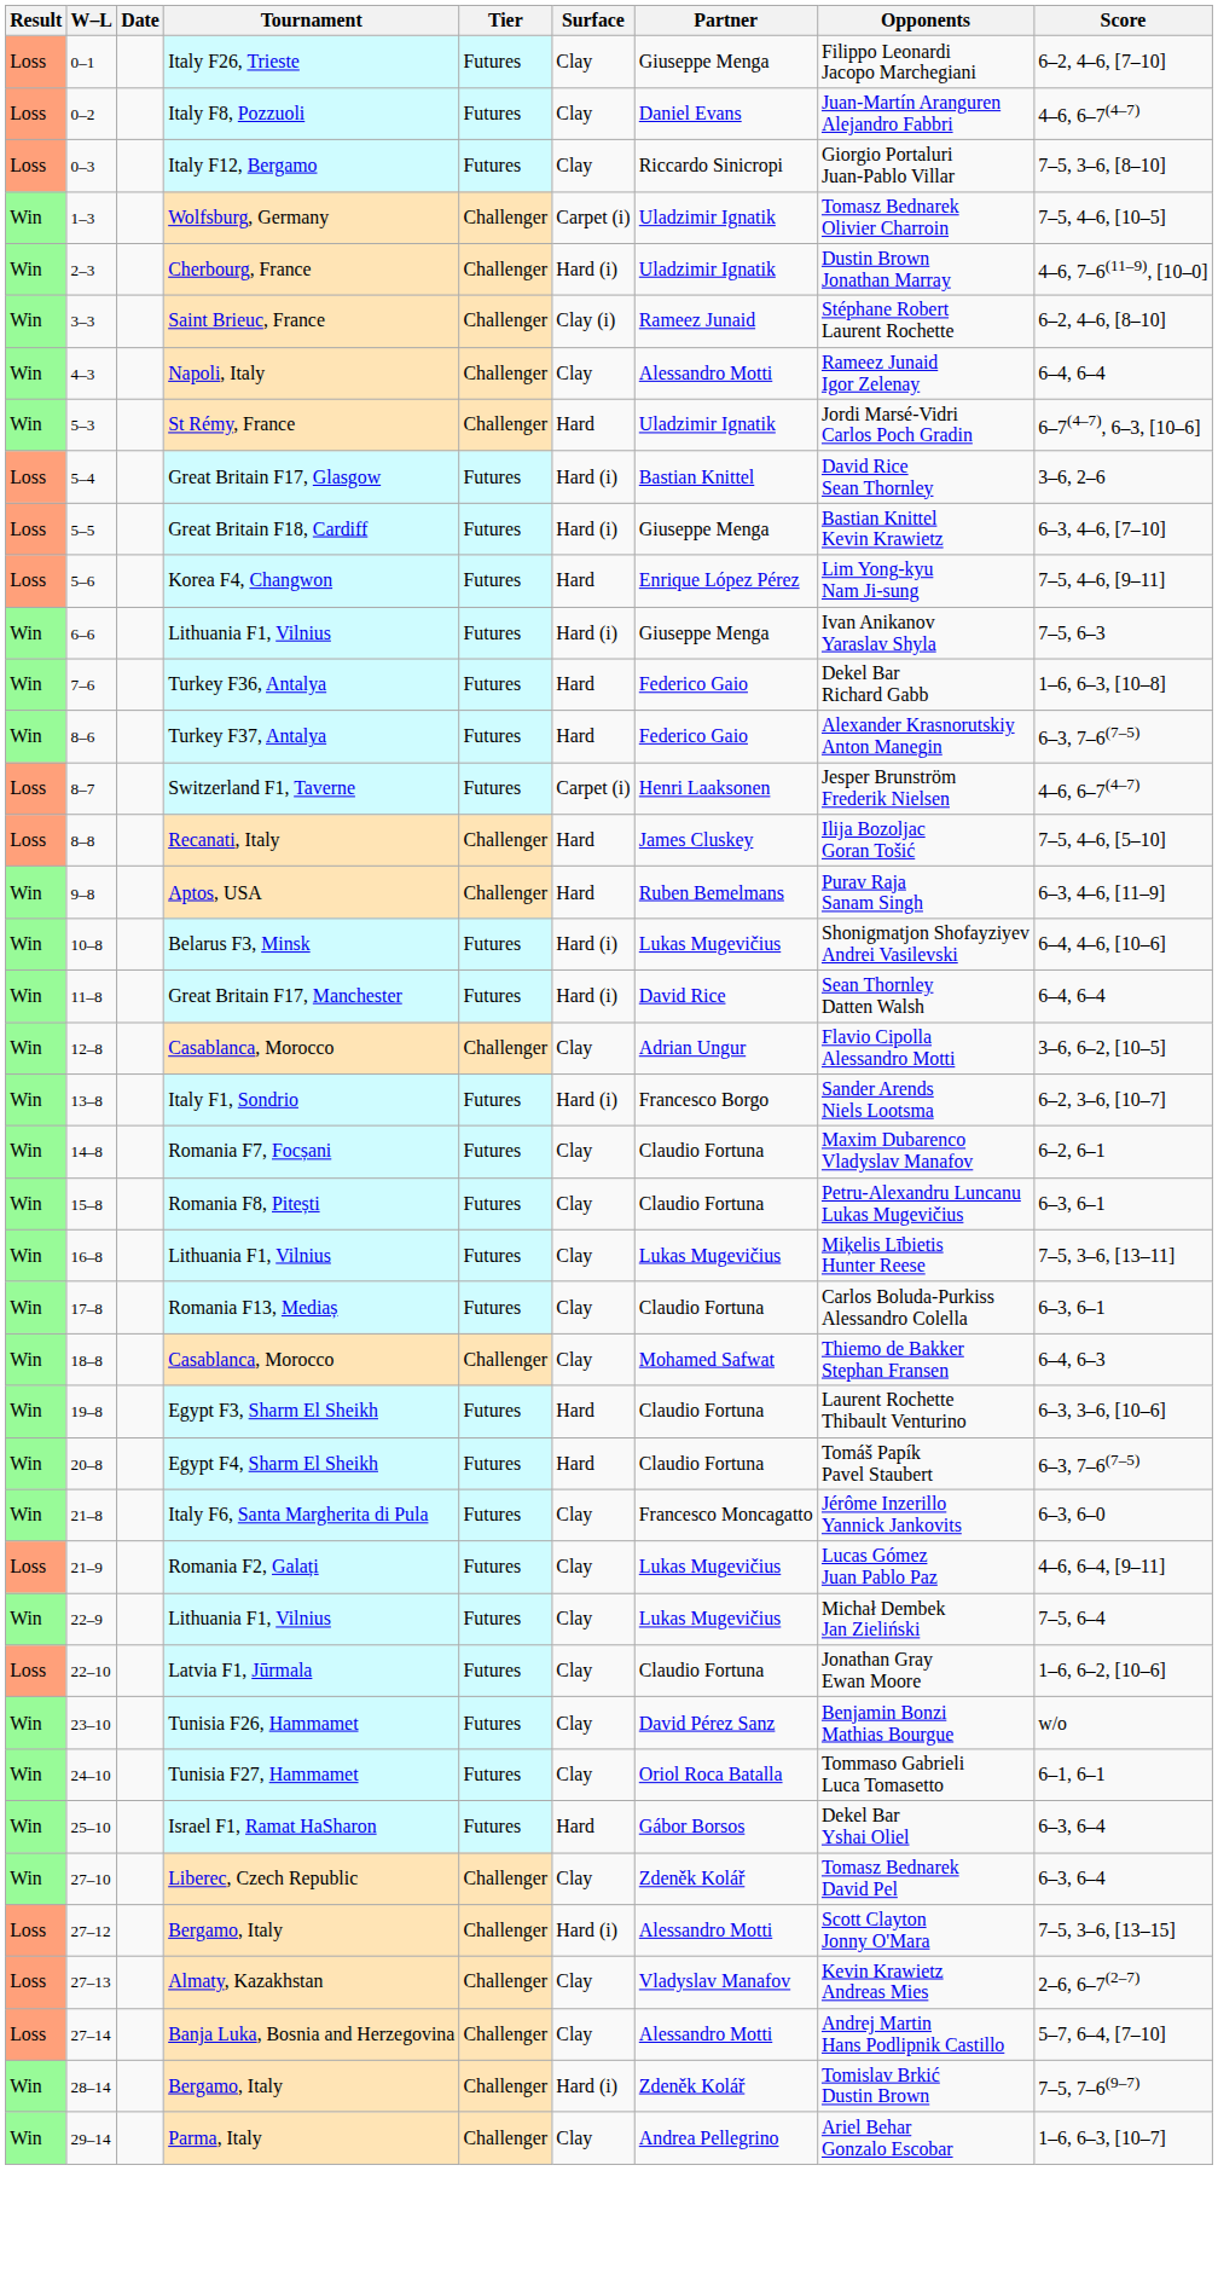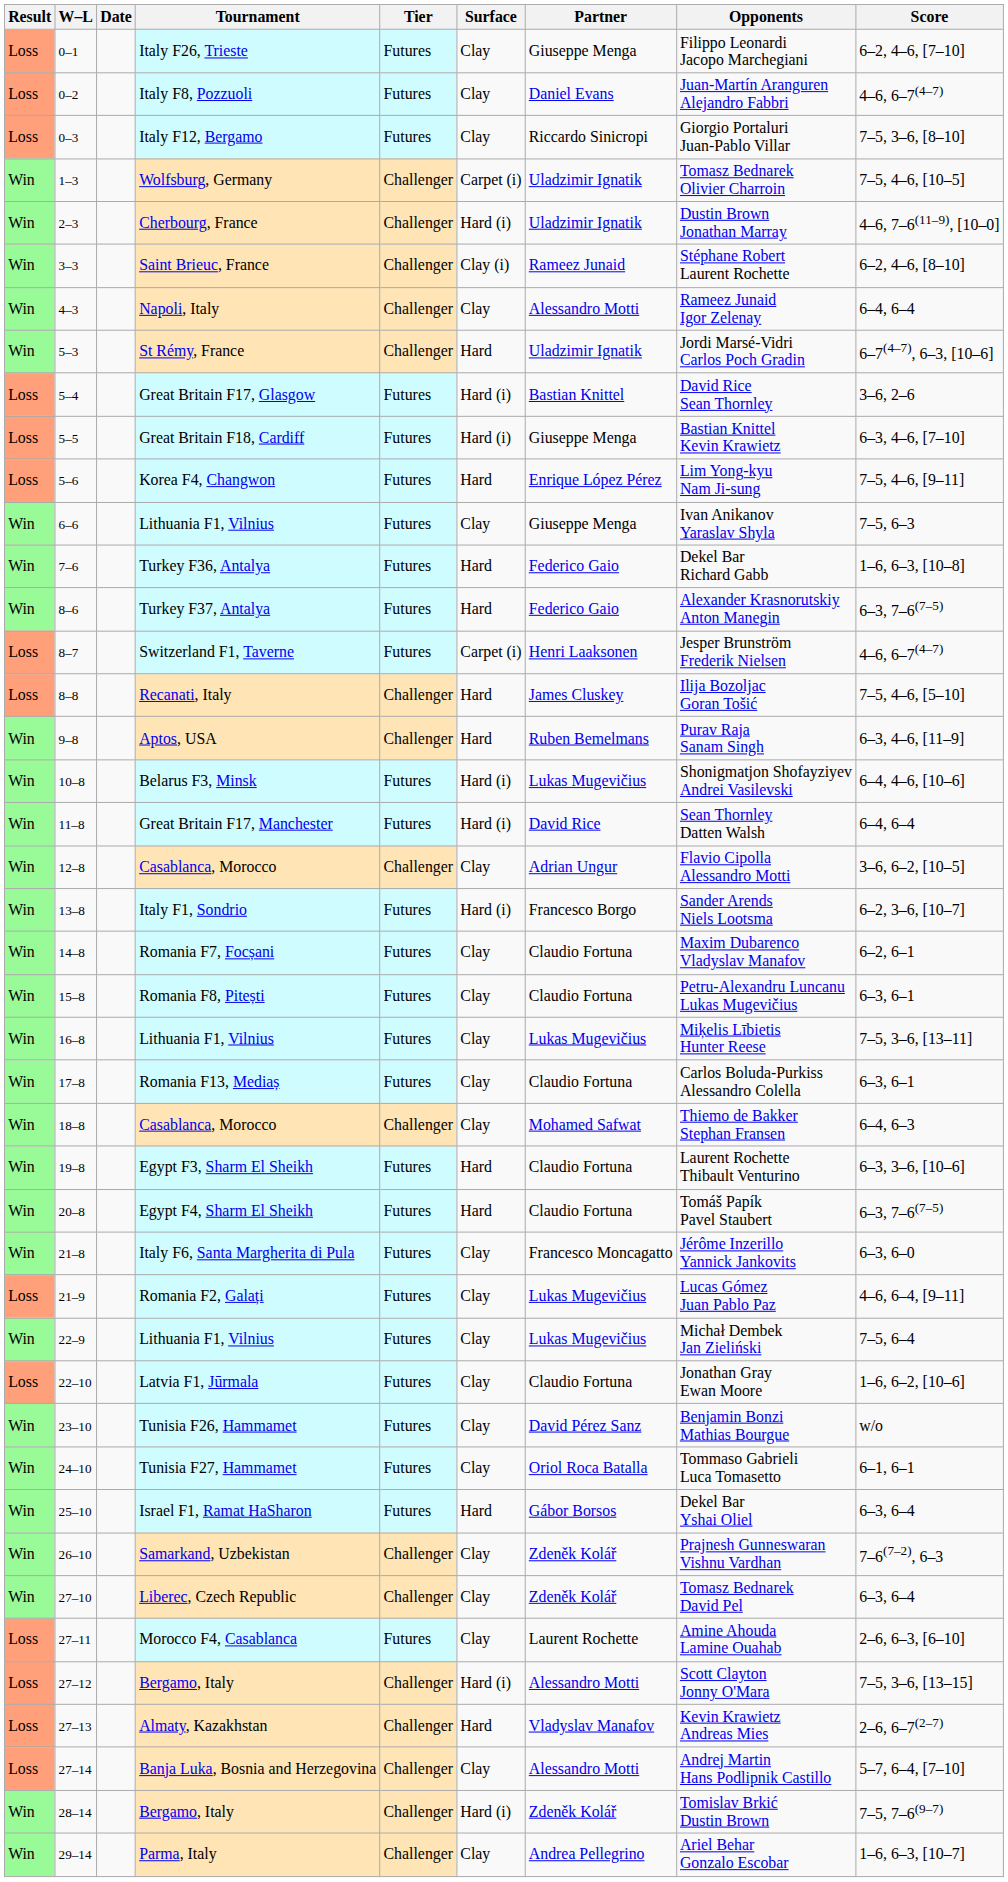 <table class="sortable wikitable">
 <tr>
 <th>Result</th>
 <th class="unsortable">W–L</th>
 <th>Date</th>
 <th>Tournament</th>
 <th>Tier</th>
 <th>Surface</th>
 <th>Partner</th>
 <th>Opponents</th>
 <th class="unsortable">Score</th>
 </tr>
 <tr>
 <td bgcolor=FFA07A>Loss</td>
 <td><small>0–1</small></td>
 <td></td>
 <td style="background:#cffcff;">Italy F26, <a href='#'>Trieste</a></td>
 <td style="background:#cffcff;">Futures</td>
 <td>Clay</td>
 <td> Giuseppe Menga</td>
 <td> Filippo Leonardi<br> Jacopo Marchegiani</td>
 <td>6–2, 4–6, [7–10]</td>
 </tr>
 <tr>
 <td bgcolor=FFA07A>Loss</td>
 <td><small>0–2</small></td>
 <td></td>
 <td style="background:#cffcff;">Italy F8, <a href='#'>Pozzuoli</a></td>
 <td style="background:#cffcff;">Futures</td>
 <td>Clay</td>
 <td> <a href='#'>Daniel Evans</a></td>
 <td> <a href='#'>Juan-Martín Aranguren</a> <br> <a href='#'>Alejandro Fabbri</a></td>
 <td>4–6, 6–7<sup>(4–7)</sup></td>
 </tr>
 <tr>
 <td bgcolor=FFA07A>Loss</td>
 <td><small>0–3</small></td>
 <td></td>
 <td style="background:#cffcff;">Italy F12, <a href='#'>Bergamo</a></td>
 <td style="background:#cffcff;">Futures</td>
 <td>Clay</td>
 <td> Riccardo Sinicropi</td>
 <td> Giorgio Portaluri <br> Juan-Pablo Villar</td>
 <td>7–5, 3–6, [8–10]</td>
 </tr>
 <tr>
 <td bgcolor=98FB98>Win</td>
 <td><small>1–3</small></td>
 <td><a href='#'></a></td>
 <td style="background:moccasin;"><a href='#'>Wolfsburg</a>, Germany</td>
 <td style="background:moccasin;">Challenger</td>
 <td>Carpet (i)</td>
 <td> <a href='#'>Uladzimir Ignatik</a></td>
 <td> <a href='#'>Tomasz Bednarek</a> <br> <a href='#'>Olivier Charroin</a></td>
 <td>7–5, 4–6, [10–5]</td>
 </tr>
 <tr>
 <td bgcolor=98FB98>Win</td>
 <td><small>2–3</small></td>
 <td><a href='#'></a></td>
 <td style="background:moccasin;"><a href='#'>Cherbourg</a>, France</td>
 <td style="background:moccasin;">Challenger</td>
 <td>Hard (i)</td>
 <td> <a href='#'>Uladzimir Ignatik</a></td>
 <td> <a href='#'>Dustin Brown</a> <br> <a href='#'>Jonathan Marray</a></td>
 <td>4–6, 7–6<sup>(11–9)</sup>, [10–0]</td>
 </tr>
 <tr>
 <td bgcolor=98FB98>Win</td>
 <td><small>3–3</small></td>
 <td><a href='#'></a></td>
 <td style="background:moccasin;"><a href='#'>Saint Brieuc</a>, France</td>
 <td style="background:moccasin;">Challenger</td>
 <td>Clay (i)</td>
 <td> <a href='#'>Rameez Junaid</a></td>
 <td> <a href='#'>Stéphane Robert</a> <br> Laurent Rochette</td>
 <td>6–2, 4–6, [8–10]</td>
 </tr>
 <tr>
 <td bgcolor=98FB98>Win</td>
 <td><small>4–3</small></td>
 <td><a href='#'></a></td>
 <td style="background:moccasin;"><a href='#'>Napoli</a>, Italy</td>
 <td style="background:moccasin;">Challenger</td>
 <td>Clay</td>
 <td> <a href='#'>Alessandro Motti</a></td>
 <td> <a href='#'>Rameez Junaid</a> <br> <a href='#'>Igor Zelenay</a></td>
 <td>6–4, 6–4</td>
 </tr>
 <tr>
 <td bgcolor=98FB98>Win</td>
 <td><small>5–3</small></td>
 <td><a href='#'></a></td>
 <td style="background:moccasin;"><a href='#'>St Rémy</a>, France</td>
 <td style="background:moccasin;">Challenger</td>
 <td>Hard</td>
 <td> <a href='#'>Uladzimir Ignatik</a></td>
 <td> Jordi Marsé-Vidri <br> <a href='#'>Carlos Poch Gradin</a></td>
 <td>6–7<sup>(4–7)</sup>, 6–3, [10–6]</td>
 </tr>
 <tr>
 <td bgcolor=FFA07A>Loss</td>
 <td><small>5–4</small></td>
 <td></td>
 <td style="background:#cffcff;">Great Britain F17, <a href='#'>Glasgow</a></td>
 <td style="background:#cffcff;">Futures</td>
 <td>Hard (i)</td>
 <td> <a href='#'>Bastian Knittel</a></td>
 <td> <a href='#'>David Rice</a> <br> <a href='#'>Sean Thornley</a></td>
 <td>3–6, 2–6</td>
 </tr>
 <tr>
 <td bgcolor=FFA07A>Loss</td>
 <td><small>5–5</small></td>
 <td></td>
 <td style="background:#cffcff;">Great Britain F18, <a href='#'>Cardiff</a></td>
 <td style="background:#cffcff;">Futures</td>
 <td>Hard (i)</td>
 <td> Giuseppe Menga</td>
 <td> <a href='#'>Bastian Knittel</a> <br> <a href='#'>Kevin Krawietz</a></td>
 <td>6–3, 4–6, [7–10]</td>
 </tr>
 <tr>
 <td bgcolor=FFA07A>Loss</td>
 <td><small>5–6</small></td>
 <td></td>
 <td style="background:#cffcff;">Korea F4, <a href='#'>Changwon</a></td>
 <td style="background:#cffcff;">Futures</td>
 <td>Hard</td>
 <td> <a href='#'>Enrique López Pérez</a></td>
 <td> <a href='#'>Lim Yong-kyu</a><br> <a href='#'>Nam Ji-sung</a></td>
 <td>7–5, 4–6, [9–11]</td>
 </tr>
 <tr>
 <td bgcolor=98FB98>Win</td>
 <td><small>6–6</small></td>
 <td></td>
 <td style="background:#cffcff;">Lithuania F1, <a href='#'>Vilnius</a></td>
 <td style="background:#cffcff;">Futures</td>
-<td>Hard (i)</td>
+<td>Clay</td>
 <td> Giuseppe Menga</td>
 <td> Ivan Anikanov <br> <a href='#'>Yaraslav Shyla</a></td>
 <td>7–5, 6–3</td>
 </tr>
 <tr>
 <td bgcolor=98FB98>Win</td>
 <td><small>7–6</small></td>
 <td></td>
 <td style="background:#cffcff;">Turkey F36, <a href='#'>Antalya</a></td>
 <td style="background:#cffcff;">Futures</td>
 <td>Hard</td>
 <td> <a href='#'>Federico Gaio</a></td>
 <td> Dekel Bar<br> Richard Gabb</td>
 <td>1–6, 6–3, [10–8]</td>
 </tr>
 <tr>
 <td bgcolor=98FB98>Win</td>
 <td><small>8–6</small></td>
 <td></td>
 <td style="background:#cffcff;">Turkey F37, <a href='#'>Antalya</a></td>
 <td style="background:#cffcff;">Futures</td>
 <td>Hard</td>
 <td> <a href='#'>Federico Gaio</a></td>
 <td> <a href='#'>Alexander Krasnorutskiy</a><br> <a href='#'>Anton Manegin</a></td>
 <td>6–3, 7–6<sup>(7–5)</sup></td>
 </tr>
 <tr>
 <td bgcolor=FFA07A>Loss</td>
 <td><small>8–7</small></td>
 <td></td>
 <td style="background:#cffcff;">Switzerland F1, <a href='#'>Taverne</a></td>
 <td style="background:#cffcff;">Futures</td>
 <td>Carpet (i)</td>
 <td> <a href='#'>Henri Laaksonen</a></td>
 <td> Jesper Brunström<br> <a href='#'>Frederik Nielsen</a></td>
 <td>4–6, 6–7<sup>(4–7)</sup></td>
 </tr>
 <tr>
 <td bgcolor=FFA07A>Loss</td>
 <td><small>8–8</small></td>
 <td><a href='#'></a></td>
 <td style="background:moccasin;"><a href='#'>Recanati</a>, Italy</td>
 <td style="background:moccasin;">Challenger</td>
 <td>Hard</td>
 <td> <a href='#'>James Cluskey</a></td>
 <td> <a href='#'>Ilija Bozoljac</a><br> <a href='#'>Goran Tošić</a></td>
 <td>7–5, 4–6, [5–10]</td>
 </tr>
 <tr>
 <td bgcolor=98FB98>Win</td>
 <td><small>9–8</small></td>
 <td><a href='#'></a></td>
 <td style="background:moccasin;"><a href='#'>Aptos</a>, USA</td>
 <td style="background:moccasin;">Challenger</td>
 <td>Hard</td>
 <td> <a href='#'>Ruben Bemelmans</a></td>
 <td> <a href='#'>Purav Raja</a> <br> <a href='#'>Sanam Singh</a></td>
 <td>6–3, 4–6, [11–9]</td>
 </tr>
 <tr>
 <td bgcolor=98FB98>Win</td>
 <td><small>10–8</small></td>
 <td></td>
 <td style="background:#cffcff;">Belarus F3, <a href='#'>Minsk</a></td>
 <td style="background:#cffcff;">Futures</td>
 <td>Hard (i)</td>
 <td> <a href='#'>Lukas Mugevičius</a></td>
 <td> Shonigmatjon Shofayziyev<br> <a href='#'>Andrei Vasilevski</a></td>
 <td>6–4, 4–6, [10–6]</td>
 </tr>
 <tr>
 <td bgcolor=98FB98>Win</td>
 <td><small>11–8</small></td>
 <td></td>
 <td style="background:#cffcff;">Great Britain F17, <a href='#'>Manchester</a></td>
 <td style="background:#cffcff;">Futures</td>
 <td>Hard (i)</td>
 <td> <a href='#'>David Rice</a></td>
 <td> <a href='#'>Sean Thornley</a> <br> Datten Walsh</td>
 <td>6–4, 6–4</td>
 </tr>
 <tr>
 <td bgcolor=98FB98>Win</td>
 <td><small>12–8</small></td>
 <td><a href='#'></a></td>
 <td style="background:moccasin;"><a href='#'>Casablanca</a>, Morocco</td>
 <td style="background:moccasin;">Challenger</td>
 <td>Clay</td>
 <td> <a href='#'>Adrian Ungur</a></td>
 <td> <a href='#'>Flavio Cipolla</a> <br> <a href='#'>Alessandro Motti</a></td>
 <td>3–6, 6–2, [10–5]</td>
 </tr>
 <tr>
 <td bgcolor=98FB98>Win</td>
 <td><small>13–8</small></td>
 <td></td>
 <td style="background:#cffcff;">Italy F1, <a href='#'>Sondrio</a></td>
 <td style="background:#cffcff;">Futures</td>
 <td>Hard (i)</td>
 <td> Francesco Borgo</td>
 <td> <a href='#'>Sander Arends</a><br> <a href='#'>Niels Lootsma</a></td>
 <td>6–2, 3–6, [10–7]</td>
 </tr>
 <tr>
 <td bgcolor=98FB98>Win</td>
 <td><small>14–8</small></td>
 <td></td>
 <td style="background:#cffcff;">Romania F7, <a href='#'>Focșani</a></td>
 <td style="background:#cffcff;">Futures</td>
 <td>Clay</td>
 <td> Claudio Fortuna</td>
 <td> <a href='#'>Maxim Dubarenco</a><br> <a href='#'>Vladyslav Manafov</a></td>
 <td>6–2, 6–1</td>
 </tr>
 <tr>
 <td bgcolor=98FB98>Win</td>
 <td><small>15–8</small></td>
 <td></td>
 <td style="background:#cffcff;">Romania F8, <a href='#'>Pitești</a></td>
 <td style="background:#cffcff;">Futures</td>
 <td>Clay</td>
 <td> Claudio Fortuna</td>
 <td> <a href='#'>Petru-Alexandru Luncanu</a><br> <a href='#'>Lukas Mugevičius</a></td>
 <td>6–3, 6–1</td>
 </tr>
 <tr>
 <td bgcolor=98FB98>Win</td>
 <td><small>16–8</small></td>
 <td></td>
 <td style="background:#cffcff;">Lithuania F1, <a href='#'>Vilnius</a></td>
 <td style="background:#cffcff;">Futures</td>
 <td>Clay</td>
 <td> <a href='#'>Lukas Mugevičius</a></td>
 <td> <a href='#'>Miķelis Lībietis</a><br> <a href='#'>Hunter Reese</a></td>
 <td>7–5, 3–6, [13–11]</td>
 </tr>
 <tr>
 <td bgcolor=98FB98>Win</td>
 <td><small>17–8</small></td>
 <td></td>
 <td style="background:#cffcff;">Romania F13, <a href='#'>Mediaș</a></td>
 <td style="background:#cffcff;">Futures</td>
 <td>Clay</td>
 <td> Claudio Fortuna</td>
 <td> Carlos Boluda-Purkiss<br> Alessandro Colella</td>
 <td>6–3, 6–1</td>
 </tr>
 <tr>
 <td bgcolor=98FB98>Win</td>
 <td><small>18–8</small></td>
 <td><a href='#'></a></td>
 <td style="background:moccasin;"><a href='#'>Casablanca</a>, Morocco</td>
 <td style="background:moccasin;">Challenger</td>
 <td>Clay</td>
 <td> <a href='#'>Mohamed Safwat</a></td>
 <td> <a href='#'>Thiemo de Bakker</a><br> <a href='#'>Stephan Fransen</a></td>
 <td>6–4, 6–3</td>
 </tr>
 <tr>
 <td bgcolor=98FB98>Win</td>
 <td><small>19–8</small></td>
 <td></td>
 <td style="background:#cffcff;">Egypt F3, <a href='#'>Sharm El Sheikh</a></td>
 <td style="background:#cffcff;">Futures</td>
 <td>Hard</td>
 <td> Claudio Fortuna</td>
 <td> Laurent Rochette<br> Thibault Venturino</td>
 <td>6–3, 3–6, [10–6]</td>
 </tr>
 <tr>
 <td bgcolor=98FB98>Win</td>
 <td><small>20–8</small></td>
 <td></td>
 <td style="background:#cffcff;">Egypt F4, <a href='#'>Sharm El Sheikh</a></td>
 <td style="background:#cffcff;">Futures</td>
 <td>Hard</td>
 <td> Claudio Fortuna</td>
 <td> Tomáš Papík<br> Pavel Staubert</td>
 <td>6–3, 7–6<sup>(7–5)</sup></td>
 </tr>
 <tr>
 <td bgcolor=98FB98>Win</td>
 <td><small>21–8</small></td>
 <td></td>
 <td style="background:#cffcff;">Italy F6, <a href='#'>Santa Margherita di Pula</a></td>
 <td style="background:#cffcff;">Futures</td>
 <td>Clay</td>
 <td> Francesco Moncagatto</td>
 <td> <a href='#'>Jérôme Inzerillo</a><br> <a href='#'>Yannick Jankovits</a></td>
 <td>6–3, 6–0</td>
 </tr>
 <tr>
 <td bgcolor=FFA07A>Loss</td>
 <td><small>21–9</small></td>
 <td></td>
 <td style="background:#cffcff;">Romania F2, <a href='#'>Galați</a></td>
 <td style="background:#cffcff;">Futures</td>
 <td>Clay</td>
 <td> <a href='#'>Lukas Mugevičius</a></td>
 <td> <a href='#'>Lucas Gómez</a><br> <a href='#'>Juan Pablo Paz</a></td>
 <td>4–6, 6–4, [9–11]</td>
 </tr>
 <tr>
 <td bgcolor=98FB98>Win</td>
 <td><small>22–9</small></td>
 <td></td>
 <td style="background:#cffcff;">Lithuania F1, <a href='#'>Vilnius</a></td>
 <td style="background:#cffcff;">Futures</td>
 <td>Clay</td>
 <td> <a href='#'>Lukas Mugevičius</a></td>
 <td> Michał Dembek<br> <a href='#'>Jan Zieliński</a></td>
 <td>7–5, 6–4</td>
 </tr>
 <tr>
 <td bgcolor=FFA07A>Loss</td>
 <td><small>22–10</small></td>
 <td></td>
 <td style="background:#cffcff;">Latvia F1, <a href='#'>Jūrmala</a></td>
 <td style="background:#cffcff;">Futures</td>
 <td>Clay</td>
 <td> Claudio Fortuna</td>
 <td> Jonathan Gray<br> Ewan Moore</td>
 <td>1–6, 6–2, [10–6]</td>
 </tr>
 <tr>
 <td bgcolor=98FB98>Win</td>
 <td><small>23–10</small></td>
 <td></td>
 <td style="background:#cffcff;">Tunisia F26, <a href='#'>Hammamet</a></td>
 <td style="background:#cffcff;">Futures</td>
 <td>Clay</td>
 <td> <a href='#'>David Pérez Sanz</a></td>
 <td> <a href='#'>Benjamin Bonzi</a><br> <a href='#'>Mathias Bourgue</a></td>
 <td>w/o</td>
 </tr>
 <tr>
 <td bgcolor=98FB98>Win</td>
 <td><small>24–10</small></td>
 <td></td>
 <td style="background:#cffcff;">Tunisia F27, <a href='#'>Hammamet</a></td>
 <td style="background:#cffcff;">Futures</td>
 <td>Clay</td>
 <td> <a href='#'>Oriol Roca Batalla</a></td>
 <td> Tommaso Gabrieli<br> Luca Tomasetto</td>
 <td>6–1, 6–1</td>
 </tr>
 <tr>
 <td bgcolor=98FB98>Win</td>
 <td><small>25–10</small></td>
 <td></td>
 <td style="background:#cffcff;">Israel F1, <a href='#'>Ramat HaSharon</a></td>
 <td style="background:#cffcff;">Futures</td>
 <td>Hard</td>
 <td> <a href='#'>Gábor Borsos</a></td>
 <td> Dekel Bar<br> <a href='#'>Yshai Oliel</a></td>
 <td>6–3, 6–4</td>
 </tr>
 <tr>
+<td bgcolor=98FB98>Win</td>
+<td><small>26–10</small></td>
+<td><a href='#'></a></td>
+<td style="background:moccasin;"><a href='#'>Samarkand</a>, Uzbekistan</td>
+<td style="background:moccasin;">Challenger</td>
+<td>Clay</td>
+<td> <a href='#'>Zdeněk Kolář</a></td>
+<td> <a href='#'>Prajnesh Gunneswaran</a><br> <a href='#'>Vishnu Vardhan</a></td>
+<td>7–6<sup>(7–2)</sup>, 6–3</td>
+</tr>
+<tr>
 <td bgcolor=#98fb98>Win</td>
 <td><small>27–10</small></td>
 <td><a href='#'></a></td>
 <td style="background:moccasin;"><a href='#'>Liberec</a>, Czech Republic</td>
 <td style="background:moccasin;">Challenger</td>
 <td>Clay</td>
 <td> <a href='#'>Zdeněk Kolář</a></td>
 <td> <a href='#'>Tomasz Bednarek</a><br> <a href='#'>David Pel</a></td>
 <td>6–3, 6–4</td>
+</tr>
+<tr>
+<td bgcolor=FFA07A>Loss</td>
+<td><small>27–11</small></td>
+<td></td>
+<td style="background:#cffcff;">Morocco F4, <a href='#'>Casablanca</a></td>
+<td style="background:#cffcff;">Futures</td>
+<td>Clay</td>
+<td> Laurent Rochette</td>
+<td> <a href='#'>Amine Ahouda</a><br> <a href='#'>Lamine Ouahab</a></td>
+<td>2–6, 6–3, [6–10]</td>
 </tr>
 <tr>
 <td bgcolor=FFA07A>Loss</td>
 <td><small>27–12</small></td>
 <td><a href='#'></a></td>
 <td style="background:moccasin;"><a href='#'>Bergamo</a>, Italy</td>
 <td style="background:moccasin;">Challenger</td>
 <td>Hard (i)</td>
 <td> <a href='#'>Alessandro Motti</a></td>
 <td> <a href='#'>Scott Clayton</a><br> <a href='#'>Jonny O'Mara</a></td>
 <td>7–5, 3–6, [13–15]</td>
 </tr>
 <tr>
 <td bgcolor=FFA07A>Loss</td>
 <td><small>27–13</small></td>
 <td><a href='#'></a></td>
 <td style="background:moccasin;"><a href='#'>Almaty</a>, Kazakhstan</td>
 <td style="background:moccasin;">Challenger</td>
-<td>Clay</td>
+<td>Hard</td>
 <td> <a href='#'>Vladyslav Manafov</a></td>
 <td> <a href='#'>Kevin Krawietz</a><br> <a href='#'>Andreas Mies</a></td>
 <td>2–6, 6–7<sup>(2–7)</sup></td>
 </tr>
 <tr>
 <td bgcolor=FFA07A>Loss</td>
 <td><small>27–14</small></td>
 <td><a href='#'></a></td>
 <td style="background:moccasin;"><a href='#'>Banja Luka</a>, Bosnia and Herzegovina</td>
 <td style="background:moccasin;">Challenger</td>
 <td>Clay</td>
 <td> <a href='#'>Alessandro Motti</a></td>
 <td> <a href='#'>Andrej Martin</a><br> <a href='#'>Hans Podlipnik Castillo</a></td>
 <td>5–7, 6–4, [7–10]</td>
 </tr>
 <tr>
 <td bgcolor=#98fb98>Win</td>
 <td><small>28–14</small></td>
 <td><a href='#'></a></td>
 <td style="background:moccasin;"><a href='#'>Bergamo</a>, Italy</td>
 <td style="background:moccasin;">Challenger</td>
 <td>Hard (i)</td>
 <td> <a href='#'>Zdeněk Kolář</a></td>
 <td> <a href='#'>Tomislav Brkić</a><br> <a href='#'>Dustin Brown</a></td>
 <td>7–5, 7–6<sup>(9–7)</sup></td>
 </tr>
 <tr>
 <td bgcolor=#98fb98>Win</td>
 <td><small>29–14</small></td>
 <td><a href='#'></a></td>
 <td style="background:moccasin;"><a href='#'>Parma</a>, Italy</td>
 <td style="background:moccasin;">Challenger</td>
 <td>Clay</td>
 <td> <a href='#'>Andrea Pellegrino</a></td>
 <td> <a href='#'>Ariel Behar</a><br> <a href='#'>Gonzalo Escobar</a></td>
 <td>1–6, 6–3, [10–7]</td>
 </tr>
 </table>
